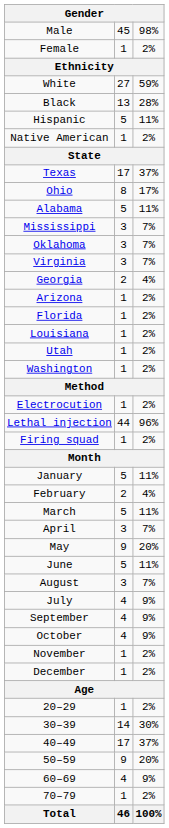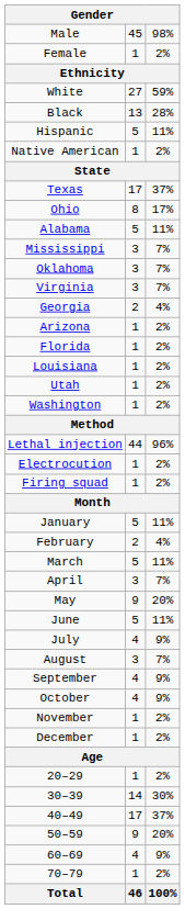 <table class="wikitable" style="text-align:center;">
 <tr>
 <th colspan="3">Gender</th>
 </tr>
 <tr>
 <td>Male</td>
 <td>45</td>
 <td>98%</td>
 </tr>
 <tr>
 <td>Female</td>
 <td>1</td>
 <td>2%</td>
 </tr>
 <tr>
 <th colspan="3">Ethnicity</th>
 </tr>
 <tr>
 <td>White</td>
 <td>27</td>
 <td>59%</td>
 </tr>
 <tr>
 <td>Black</td>
 <td>13</td>
 <td>28%</td>
 </tr>
 <tr>
 <td>Hispanic</td>
 <td>5</td>
 <td>11%</td>
 </tr>
 <tr>
 <td>Native American</td>
 <td>1</td>
 <td>2%</td>
 </tr>
 <tr>
 <th colspan="3">State</th>
 </tr>
 <tr>
 <td><a href='#'>Texas</a></td>
 <td>17</td>
 <td>37%</td>
 </tr>
 <tr>
 <td><a href='#'>Ohio</a></td>
 <td>8</td>
 <td>17%</td>
 </tr>
 <tr>
 <td><a href='#'>Alabama</a></td>
 <td>5</td>
 <td>11%</td>
 </tr>
 <tr>
 <td><a href='#'>Mississippi</a></td>
 <td>3</td>
 <td>7%</td>
 </tr>
 <tr>
 <td><a href='#'>Oklahoma</a></td>
 <td>3</td>
 <td>7%</td>
 </tr>
 <tr>
 <td><a href='#'>Virginia</a></td>
 <td>3</td>
 <td>7%</td>
 </tr>
 <tr>
 <td><a href='#'>Georgia</a></td>
 <td>2</td>
 <td>4%</td>
 </tr>
 <tr>
 <td><a href='#'>Arizona</a></td>
 <td>1</td>
 <td>2%</td>
 </tr>
 <tr>
 <td><a href='#'>Florida</a></td>
 <td>1</td>
 <td>2%</td>
 </tr>
 <tr>
 <td><a href='#'>Louisiana</a></td>
 <td>1</td>
 <td>2%</td>
 </tr>
 <tr>
 <td><a href='#'>Utah</a></td>
 <td>1</td>
 <td>2%</td>
 </tr>
 <tr>
 <td><a href='#'>Washington</a></td>
 <td>1</td>
 <td>2%</td>
 </tr>
 <tr>
 <th colspan="3">Method</th>
 </tr>
 <tr>
+<td><a href='#'>Lethal injection</a></td>
+<td>44</td>
+<td>96%</td>
+</tr>
+<tr>
 <td><a href='#'>Electrocution</a></td>
 <td>1</td>
 <td>2%</td>
-</tr>
-<tr>
-<td><a href='#'>Lethal injection</a></td>
-<td>44</td>
-<td>96%</td>
 </tr>
 <tr>
 <td><a href='#'>Firing squad</a></td>
 <td>1</td>
 <td>2%</td>
 </tr>
 <tr>
 <th colspan="3">Month</th>
 </tr>
 <tr>
 <td>January</td>
 <td>5</td>
 <td>11%</td>
 </tr>
 <tr>
 <td>February</td>
 <td>2</td>
 <td>4%</td>
 </tr>
 <tr>
 <td>March</td>
 <td>5</td>
 <td>11%</td>
 </tr>
 <tr>
 <td>April</td>
 <td>3</td>
 <td>7%</td>
 </tr>
 <tr>
 <td>May</td>
 <td>9</td>
 <td>20%</td>
 </tr>
 <tr>
 <td>June</td>
 <td>5</td>
 <td>11%</td>
 </tr>
 <tr>
+<td>July</td>
+<td>4</td>
+<td>9%</td>
+</tr>
+<tr>
 <td>August</td>
 <td>3</td>
 <td>7%</td>
-</tr>
-<tr>
-<td>July</td>
-<td>4</td>
-<td>9%</td>
 </tr>
 <tr>
 <td>September</td>
 <td>4</td>
 <td>9%</td>
 </tr>
 <tr>
 <td>October</td>
 <td>4</td>
 <td>9%</td>
 </tr>
 <tr>
 <td>November</td>
 <td>1</td>
 <td>2%</td>
 </tr>
 <tr>
 <td>December</td>
 <td>1</td>
 <td>2%</td>
 </tr>
 <tr>
 <th colspan="3">Age</th>
 </tr>
 <tr>
 <td>20–29</td>
 <td>1</td>
 <td>2%</td>
 </tr>
 <tr>
 <td>30–39</td>
 <td>14</td>
 <td>30%</td>
 </tr>
 <tr>
 <td>40–49</td>
 <td>17</td>
 <td>37%</td>
 </tr>
 <tr>
 <td>50–59</td>
 <td>9</td>
 <td>20%</td>
 </tr>
 <tr>
 <td>60–69</td>
 <td>4</td>
 <td>9%</td>
 </tr>
 <tr>
 <td>70–79</td>
 <td>1</td>
 <td>2%</td>
 </tr>
 <tr>
 <th>Total</th>
 <th>46</th>
 <th>100%</th>
 </tr>
 </table>
